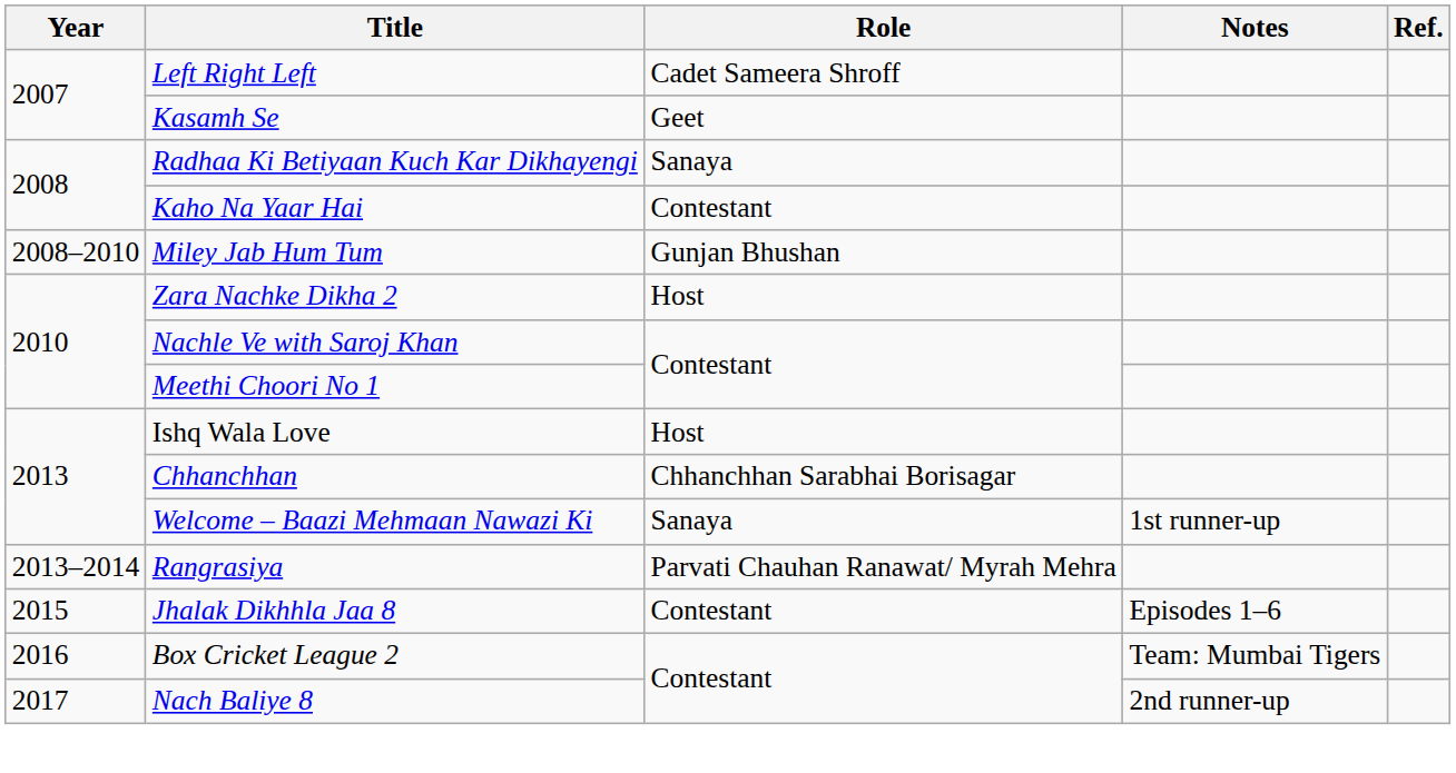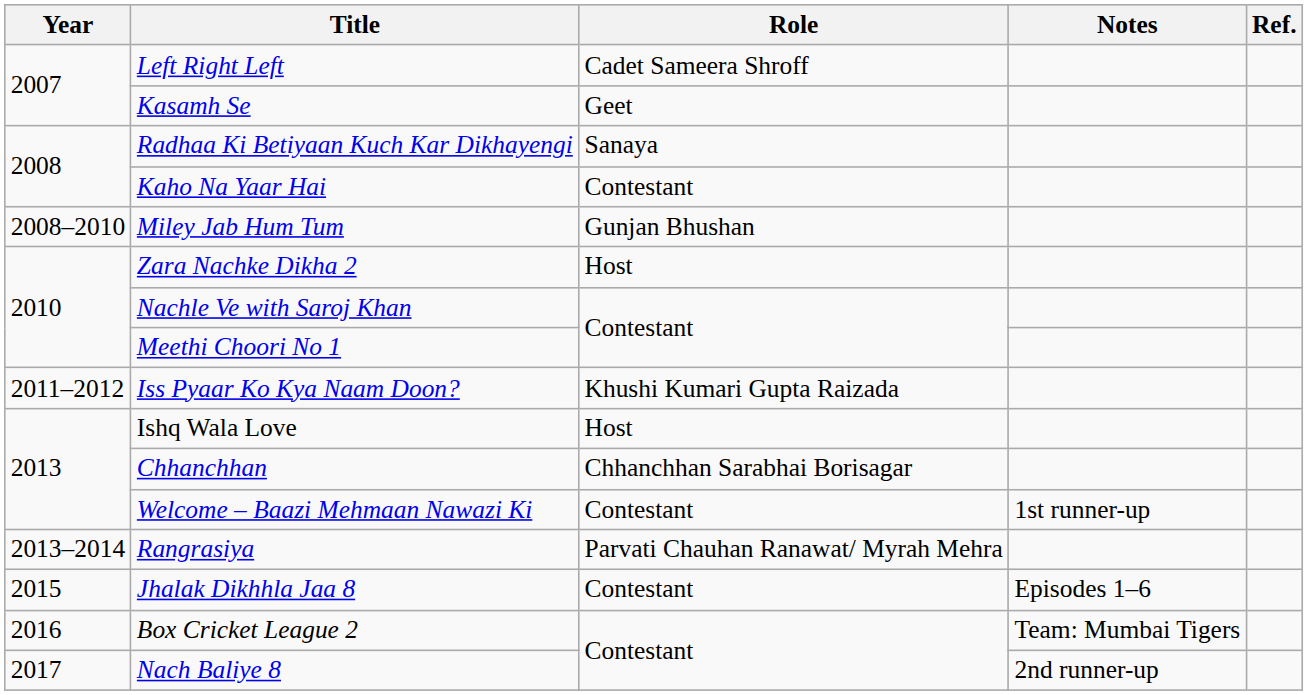 <table class="wikitable sortable">
 <tr>
 <th>Year</th>
 <th>Title</th>
 <th>Role</th>
 <th>Notes</th>
 <th>Ref.</th>
 </tr>
 <tr>
 <td rowspan="2">2007</td>
 <td><em><a href='#'>Left Right Left</a></em></td>
 <td>Cadet Sameera Shroff</td>
 <td></td>
 <td style="text-align:center;"></td>
 </tr>
 <tr>
 <td><em><a href='#'>Kasamh Se</a></em></td>
 <td>Geet</td>
 <td></td>
 <td style="text-align:center;"></td>
 </tr>
 <tr>
 <td rowspan="2">2008</td>
 <td><em><a href='#'>Radhaa Ki Betiyaan Kuch Kar Dikhayengi</a></em></td>
 <td>Sanaya</td>
 <td></td>
 <td style="text-align:center;"></td>
 </tr>
 <tr>
 <td><em><a href='#'>Kaho Na Yaar Hai</a></em></td>
 <td>Contestant</td>
 <td></td>
 <td style="text-align:center;"></td>
 </tr>
 <tr>
 <td>2008–2010</td>
 <td><em><a href='#'>Miley Jab Hum Tum</a></em></td>
 <td>Gunjan Bhushan</td>
 <td></td>
 <td style="text-align:center;"></td>
 </tr>
 <tr>
 <td rowspan="3">2010</td>
 <td><em><a href='#'>Zara Nachke Dikha 2</a></em></td>
 <td>Host</td>
 <td></td>
 <td style="text-align:center;"></td>
 </tr>
 <tr>
 <td><em><a href='#'>Nachle Ve with Saroj Khan</a></em></td>
 <td rowspan="2">Contestant</td>
 <td></td>
 <td style="text-align:center;"></td>
 </tr>
 <tr>
 <td><em><a href='#'>Meethi Choori No 1</a></em></td>
 <td></td>
 <td style="text-align:center;"></td>
 </tr>
 <tr>
+<td>2011–2012</td>
+<td><em><a href='#'>Iss Pyaar Ko Kya Naam Doon?</a></em></td>
+<td>Khushi Kumari Gupta Raizada</td>
+<td></td>
+<td style="text-align:center;"></td>
+</tr>
+<tr>
 <td rowspan="3">2013</td>
 <td>Ishq Wala Love</td>
 <td>Host</td>
 <td></td>
 <td style="text-align:center;"></td>
 </tr>
 <tr>
 <td><em><a href='#'>Chhanchhan</a></em></td>
 <td>Chhanchhan Sarabhai Borisagar</td>
 <td></td>
 <td style="text-align:center;"></td>
 </tr>
 <tr>
 <td><em><a href='#'>Welcome – Baazi Mehmaan Nawazi Ki</a></em></td>
-<td>Sanaya</td>
+<td>Contestant</td>
 <td>1st runner-up</td>
 <td style="text-align:center;"></td>
 </tr>
 <tr>
 <td>2013–2014</td>
 <td><em><a href='#'>Rangrasiya</a></em></td>
 <td>Parvati Chauhan Ranawat/ Myrah Mehra</td>
 <td></td>
 <td style="text-align:center;"></td>
 </tr>
 <tr>
 <td>2015</td>
 <td><em><a href='#'>Jhalak Dikhhla Jaa 8</a></em></td>
 <td>Contestant</td>
 <td>Episodes 1–6</td>
 <td style="text-align:center;"></td>
 </tr>
 <tr>
 <td>2016</td>
 <td><em>Box Cricket League 2</em></td>
 <td rowspan="2">Contestant</td>
 <td>Team: Mumbai Tigers</td>
 <td style="text-align:center;"></td>
 </tr>
 <tr>
 <td>2017</td>
 <td><em><a href='#'>Nach Baliye 8</a></em></td>
 <td>2nd runner-up</td>
 <td style="text-align:center;"></td>
 </tr>
 </table>
